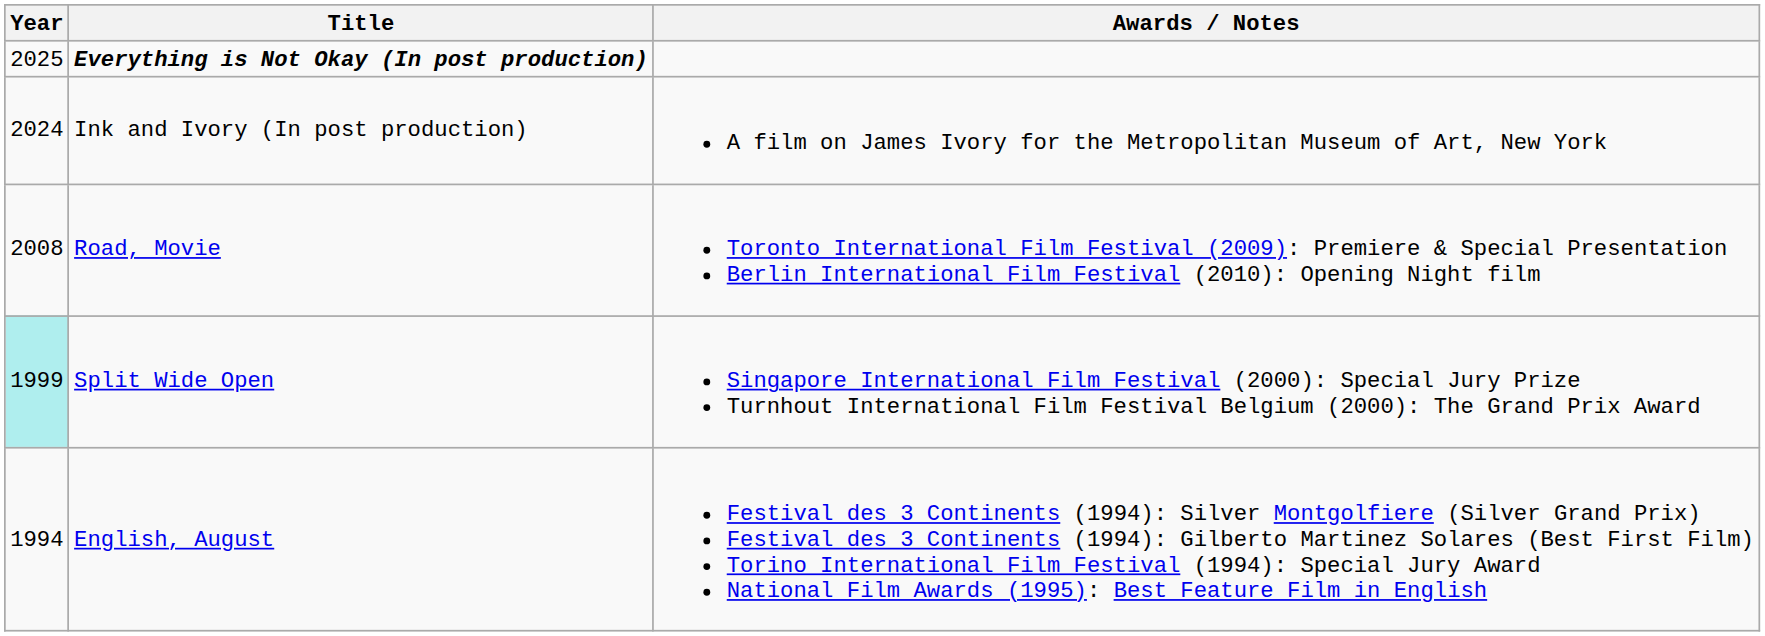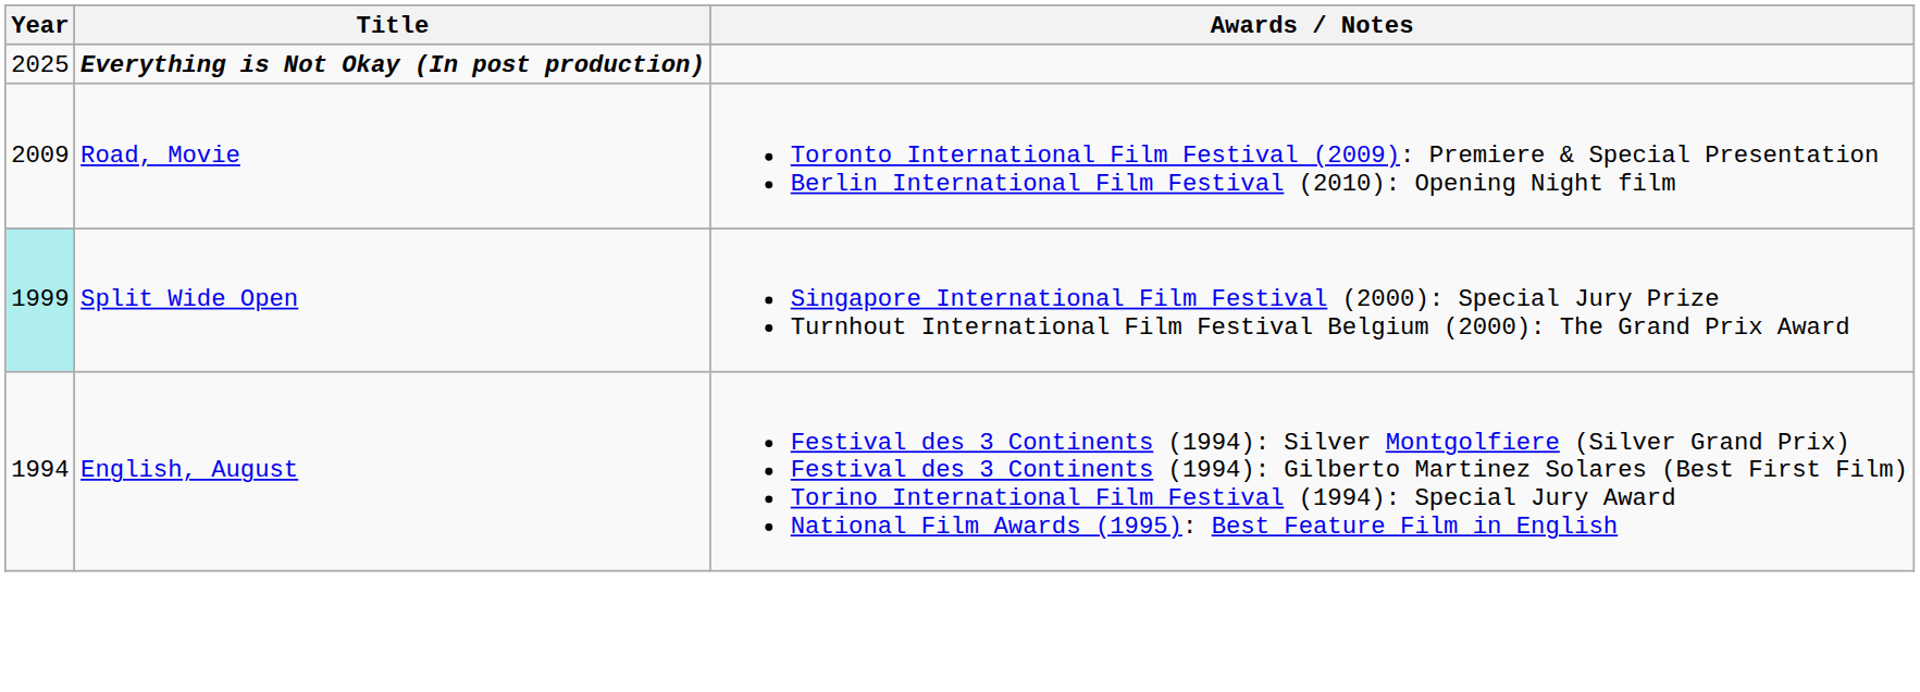 <table class="wikitable sortable">
 <tr>
 <th>Year</th>
 <th>Title</th>
 <th class="unsortable">Awards / Notes</th>
 </tr>
 <tr>
 <td>2025</td>
 <td><strong><em>Everything is Not Okay<strong> (In post production)<em></td>
 <td></td>
 </tr>
 <tr>
-<td>2024</td>
-<td></em></strong>Ink and Ivory</strong> (In post production)</td>
-<td><br><ul><li>A film on James Ivory for the Metropolitan Museum of Art, New York</li></ul></td>
-</tr>
-<tr>
-<td>2008</td>
+<td>2009</td>
 <td></em><a href='#'>Road, Movie</a><em></td>
 <td><br><ul><li><a href='#'>Toronto International Film Festival (2009)</a>: Premiere & Special Presentation</li><li><a href='#'>Berlin International Film Festival</a> (2010): Opening Night film</li></ul></td>
 </tr>
 <tr>
 <td style="background: paleturquoise;">1999</td>
 <td></em><a href='#'>Split Wide Open</a><em></td>
 <td><br><ul><li><a href='#'>Singapore International Film Festival</a> (2000): Special Jury Prize</li><li>Turnhout International Film Festival Belgium (2000): The Grand Prix Award</li></ul></td>
 </tr>
 <tr>
 <td>1994</td>
 <td><a href='#'></em>English, August<em></a></td>
 <td><br><ul><li><a href='#'>Festival des 3 Continents</a> (1994): Silver <a href='#'>Montgolfiere</a> (Silver Grand Prix)</li><li><a href='#'>Festival des 3 Continents</a> (1994): Gilberto Martinez Solares (Best First Film)</li><li><a href='#'>Torino International Film Festival</a> (1994): Special Jury Award</li><li><a href='#'>National Film Awards (1995)</a>: <a href='#'>Best Feature Film in English</a></li></ul></td>
 </tr>
 </table>
